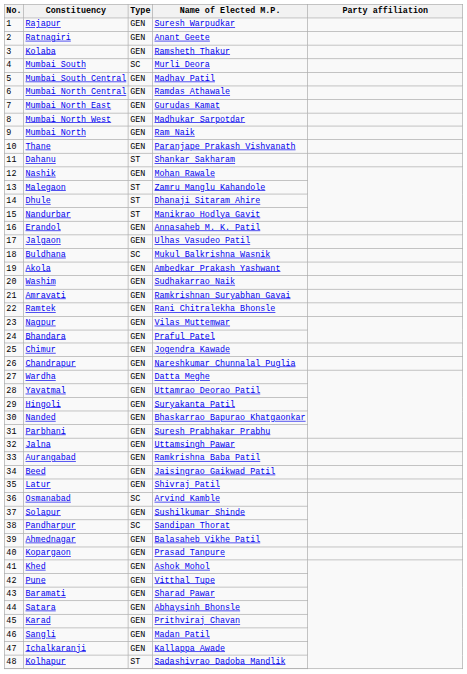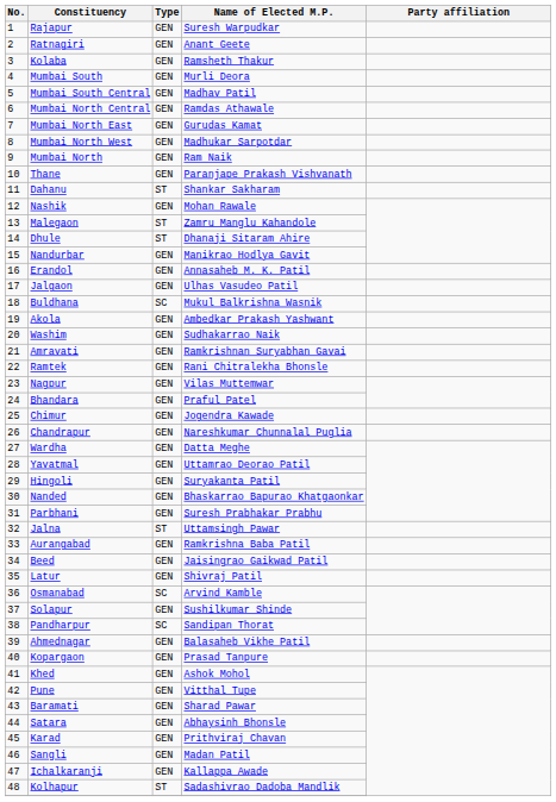 <table class="wikitable" style="font-size:95%;">
 <tr>
 <th>No.</th>
 <th>Constituency</th>
 <th>Type</th>
 <th>Name of Elected M.P.</th>
 <th colspan="2" style="width:18em">Party affiliation</th>
 </tr>
 <tr>
 <td>1</td>
 <td><a href='#'>Rajapur</a></td>
 <td>GEN</td>
 <td><a href='#'>Suresh Warpudkar</a></td>
 <td></td>
 </tr>
 <tr>
 <td>2</td>
 <td><a href='#'>Ratnagiri</a></td>
 <td>GEN</td>
 <td><a href='#'>Anant Geete</a></td>
 </tr>
 <tr>
 <td>3</td>
 <td><a href='#'>Kolaba</a></td>
 <td>GEN</td>
 <td><a href='#'>Ramsheth Thakur</a></td>
 <td></td>
 </tr>
 <tr>
 <td>4</td>
 <td><a href='#'>Mumbai South</a></td>
-<td>SC</td>
+<td>GEN</td>
 <td><a href='#'>Murli Deora</a></td>
 <td></td>
 </tr>
 <tr>
 <td>5</td>
 <td><a href='#'>Mumbai South Central</a></td>
 <td>GEN</td>
 <td><a href='#'>Madhav Patil</a></td>
 <td></td>
 </tr>
 <tr>
 <td>6</td>
 <td><a href='#'>Mumbai North Central</a></td>
 <td>GEN</td>
 <td><a href='#'>Ramdas Athawale</a></td>
 <td></td>
 </tr>
 <tr>
 <td>7</td>
 <td><a href='#'>Mumbai North East</a></td>
 <td>GEN</td>
 <td><a href='#'>Gurudas Kamat</a></td>
 <td></td>
 </tr>
 <tr>
 <td>8</td>
 <td><a href='#'>Mumbai North West</a></td>
 <td>GEN</td>
 <td><a href='#'>Madhukar Sarpotdar</a></td>
 <td></td>
 </tr>
 <tr>
 <td>9</td>
 <td><a href='#'>Mumbai North</a></td>
 <td>GEN</td>
 <td><a href='#'>Ram Naik</a></td>
 <td></td>
 </tr>
 <tr>
 <td>10</td>
 <td><a href='#'>Thane</a></td>
 <td>GEN</td>
 <td><a href='#'>Paranjape Prakash Vishvanath</a></td>
 <td></td>
 </tr>
 <tr>
 <td>11</td>
 <td><a href='#'>Dahanu</a></td>
 <td>ST</td>
 <td><a href='#'>Shankar Sakharam</a></td>
 <td></td>
 </tr>
 <tr>
 <td>12</td>
 <td><a href='#'>Nashik</a></td>
 <td>GEN</td>
 <td><a href='#'>Mohan Rawale</a></td>
 </tr>
 <tr>
 <td>13</td>
 <td><a href='#'>Malegaon</a></td>
 <td>ST</td>
 <td><a href='#'>Zamru Manglu Kahandole</a></td>
 </tr>
 <tr>
 <td>14</td>
 <td><a href='#'>Dhule</a></td>
 <td>ST</td>
 <td><a href='#'>Dhanaji Sitaram Ahire</a></td>
 </tr>
 <tr>
 <td>15</td>
 <td><a href='#'>Nandurbar</a></td>
-<td>ST</td>
+<td>GEN</td>
 <td><a href='#'>Manikrao Hodlya Gavit</a></td>
 </tr>
 <tr>
 <td>16</td>
 <td><a href='#'>Erandol</a></td>
 <td>GEN</td>
 <td><a href='#'>Annasaheb M. K. Patil</a></td>
 <td></td>
 </tr>
 <tr>
 <td>17</td>
 <td><a href='#'>Jalgaon</a></td>
 <td>GEN</td>
 <td><a href='#'>Ulhas Vasudeo Patil</a></td>
 <td></td>
 </tr>
 <tr>
 <td>18</td>
 <td><a href='#'>Buldhana</a></td>
 <td>SC</td>
 <td><a href='#'>Mukul Balkrishna Wasnik</a></td>
 </tr>
 <tr>
 <td>19</td>
 <td><a href='#'>Akola</a></td>
 <td>GEN</td>
 <td><a href='#'>Ambedkar Prakash Yashwant</a></td>
 <td></td>
 </tr>
 <tr>
 <td>20</td>
 <td><a href='#'>Washim</a></td>
 <td>GEN</td>
 <td><a href='#'>Sudhakarrao Naik</a></td>
 <td></td>
 </tr>
 <tr>
 <td>21</td>
 <td><a href='#'>Amravati</a></td>
 <td>GEN</td>
 <td><a href='#'>Ramkrishnan Suryabhan Gavai</a></td>
 <td></td>
 </tr>
 <tr>
 <td>22</td>
 <td><a href='#'>Ramtek</a></td>
 <td>GEN</td>
 <td><a href='#'>Rani Chitralekha Bhonsle</a></td>
 <td></td>
 </tr>
 <tr>
 <td>23</td>
 <td><a href='#'>Nagpur</a></td>
 <td>GEN</td>
 <td><a href='#'>Vilas Muttemwar</a></td>
 </tr>
 <tr>
 <td>24</td>
 <td><a href='#'>Bhandara</a></td>
 <td>GEN</td>
 <td><a href='#'>Praful Patel</a></td>
 </tr>
 <tr>
 <td>25</td>
 <td><a href='#'>Chimur</a></td>
 <td>GEN</td>
 <td><a href='#'>Jogendra Kawade</a></td>
 <td></td>
 </tr>
 <tr>
 <td>26</td>
 <td><a href='#'>Chandrapur</a></td>
 <td>GEN</td>
 <td><a href='#'>Nareshkumar Chunnalal Puglia</a></td>
 <td></td>
 </tr>
 <tr>
 <td>27</td>
 <td><a href='#'>Wardha</a></td>
 <td>GEN</td>
 <td><a href='#'>Datta Meghe</a></td>
 </tr>
 <tr>
 <td>28</td>
 <td><a href='#'>Yavatmal</a></td>
 <td>GEN</td>
 <td><a href='#'>Uttamrao Deorao Patil</a></td>
 </tr>
 <tr>
 <td>29</td>
 <td><a href='#'>Hingoli</a></td>
 <td>GEN</td>
 <td><a href='#'>Suryakanta Patil</a></td>
 </tr>
 <tr>
 <td>30</td>
 <td><a href='#'>Nanded</a></td>
 <td>GEN</td>
 <td><a href='#'>Bhaskarrao Bapurao Khatgaonkar</a></td>
 </tr>
 <tr>
 <td>31</td>
 <td><a href='#'>Parbhani</a></td>
 <td>GEN</td>
 <td><a href='#'>Suresh Prabhakar Prabhu</a></td>
 </tr>
 <tr>
 <td>32</td>
 <td><a href='#'>Jalna</a></td>
-<td>GEN</td>
+<td>ST</td>
 <td><a href='#'>Uttamsingh Pawar</a></td>
 <td></td>
 </tr>
 <tr>
 <td>33</td>
 <td><a href='#'>Aurangabad</a></td>
 <td>GEN</td>
 <td><a href='#'>Ramkrishna Baba Patil</a></td>
 <td></td>
 </tr>
 <tr>
 <td>34</td>
 <td><a href='#'>Beed</a></td>
 <td>GEN</td>
 <td><a href='#'>Jaisingrao Gaikwad Patil</a></td>
 <td></td>
 </tr>
 <tr>
 <td>35</td>
 <td><a href='#'>Latur</a></td>
 <td>GEN</td>
 <td><a href='#'>Shivraj Patil</a></td>
 <td></td>
 </tr>
 <tr>
 <td>36</td>
 <td><a href='#'>Osmanabad</a></td>
 <td>SC</td>
 <td><a href='#'>Arvind Kamble</a></td>
 </tr>
 <tr>
 <td>37</td>
 <td><a href='#'>Solapur</a></td>
 <td>GEN</td>
 <td><a href='#'>Sushilkumar Shinde</a></td>
 </tr>
 <tr>
 <td>38</td>
 <td><a href='#'>Pandharpur</a></td>
 <td>SC</td>
 <td><a href='#'>Sandipan Thorat</a></td>
 </tr>
 <tr>
 <td>39</td>
 <td><a href='#'>Ahmednagar</a></td>
 <td>GEN</td>
 <td><a href='#'>Balasaheb Vikhe Patil</a></td>
 <td></td>
 </tr>
 <tr>
 <td>40</td>
 <td><a href='#'>Kopargaon</a></td>
 <td>GEN</td>
 <td><a href='#'>Prasad Tanpure</a></td>
 <td></td>
 </tr>
 <tr>
 <td>41</td>
 <td><a href='#'>Khed</a></td>
 <td>GEN</td>
 <td><a href='#'>Ashok Mohol</a></td>
 </tr>
 <tr>
 <td>42</td>
 <td><a href='#'>Pune</a></td>
 <td>GEN</td>
 <td><a href='#'>Vitthal Tupe</a></td>
 </tr>
 <tr>
 <td>43</td>
 <td><a href='#'>Baramati</a></td>
 <td>GEN</td>
 <td><a href='#'>Sharad Pawar</a></td>
 </tr>
 <tr>
 <td>44</td>
 <td><a href='#'>Satara</a></td>
 <td>GEN</td>
 <td><a href='#'>Abhaysinh Bhonsle</a></td>
 </tr>
 <tr>
 <td>45</td>
 <td><a href='#'>Karad</a></td>
 <td>GEN</td>
 <td><a href='#'>Prithviraj Chavan</a></td>
 </tr>
 <tr>
 <td>46</td>
 <td><a href='#'>Sangli</a></td>
 <td>GEN</td>
 <td><a href='#'>Madan Patil</a></td>
 </tr>
 <tr>
 <td>47</td>
 <td><a href='#'>Ichalkaranji</a></td>
 <td>GEN</td>
 <td><a href='#'>Kallappa Awade</a></td>
 </tr>
 <tr>
 <td>48</td>
 <td><a href='#'>Kolhapur</a></td>
 <td>ST</td>
 <td><a href='#'>Sadashivrao Dadoba Mandlik</a></td>
 </tr>
 <tr>
 </tr>
 </table>
